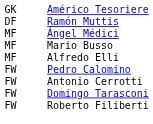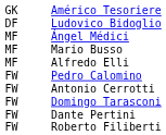 <table style="font-size: 90%" cellspacing="0" cellpadding="0" align=center>
 <tr>
 <th width=25></th>
 <th width=25></th>
 </tr>
 <tr>
 <td>GK</td>
 <td></td>
 <td> <a href='#'>Américo Tesoriere</a></td>
 </tr>
 <tr>
 <td>DF</td>
 <td></td>
-<td> <a href='#'>Ramón Muttis</a></td>
+<td> <a href='#'>Ludovico Bidoglio</a></td>
 </tr>
 <tr>
 <td>MF</td>
 <td></td>
 <td> <a href='#'>Ángel Médici</a></td>
 </tr>
 <tr>
 <td>MF</td>
 <td></td>
 <td> Mario Busso</td>
 </tr>
 <tr>
 <td>MF</td>
 <td></td>
 <td> Alfredo Elli</td>
 </tr>
 <tr>
 <td>FW</td>
 <td></td>
 <td> <a href='#'>Pedro Calomino</a></td>
 </tr>
 <tr>
 <td>FW</td>
 <td></td>
 <td> Antonio Cerrotti</td>
 </tr>
 <tr>
 <td>FW</td>
 <td></td>
 <td> <a href='#'>Domingo Tarasconi</a></td>
 </tr>
 <tr>
 <td>FW</td>
 <td></td>
+<td> Dante Pertini</td>
+</tr>
+<tr>
+<td>FW</td>
+<td></td>
 <td> Roberto Filiberti</td>
 </tr>
 <tr>
 </tr>
 </table>
